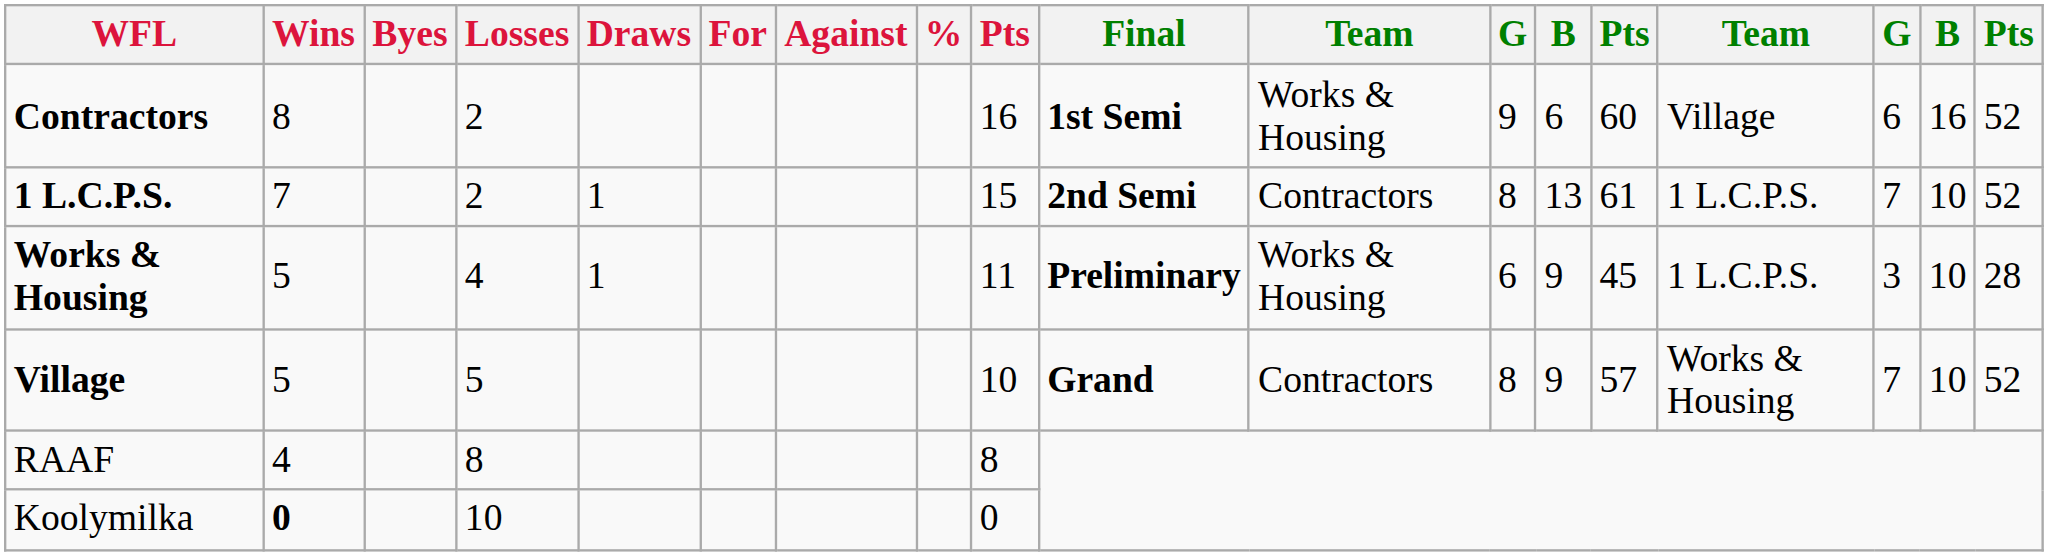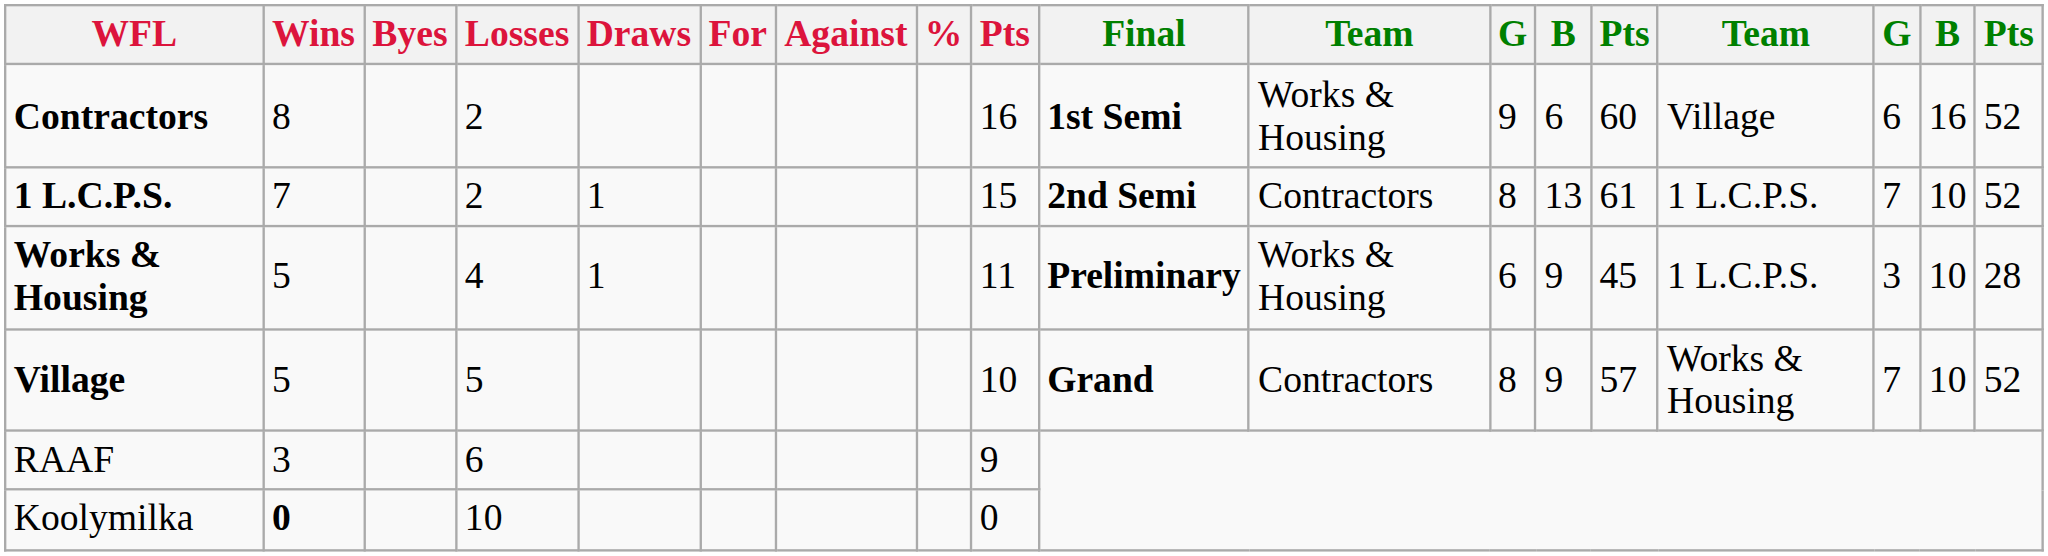 <table class="wikitable">
 <tr>
 <th style="color:crimson">WFL</th>
 <th style="color:crimson">Wins</th>
 <th style="color:crimson">Byes</th>
 <th style="color:crimson">Losses</th>
 <th style="color:crimson">Draws</th>
 <th style="color:crimson">For</th>
 <th style="color:crimson">Against</th>
 <th style="color:crimson">%</th>
 <th style="color:crimson">Pts</th>
 <th style="color:green">Final</th>
 <th style="color:green">Team</th>
 <th style="color:green">G</th>
 <th style="color:green">B</th>
 <th style="color:green">Pts</th>
 <th style="color:green">Team</th>
 <th style="color:green">G</th>
 <th style="color:green">B</th>
 <th style="color:green">Pts</th>
 </tr>
 <tr>
 <td><strong>	Contractors	</strong></td>
 <td>8</td>
 <td></td>
 <td>2</td>
 <td></td>
 <td></td>
 <td></td>
 <td></td>
 <td>16</td>
 <td><strong>1st Semi</strong></td>
 <td>Works & Housing</td>
 <td>9</td>
 <td>6</td>
 <td>60</td>
 <td>Village</td>
 <td>6</td>
 <td>16</td>
 <td>52</td>
 </tr>
 <tr>
 <td><strong>	1 L.C.P.S.	</strong></td>
 <td>7</td>
 <td></td>
 <td>2</td>
 <td>1</td>
 <td></td>
 <td></td>
 <td></td>
 <td>15</td>
 <td><strong>2nd Semi</strong></td>
 <td>Contractors</td>
 <td>8</td>
 <td>13</td>
 <td>61</td>
 <td>1 L.C.P.S.</td>
 <td>7</td>
 <td>10</td>
 <td>52</td>
 </tr>
 <tr>
 <td><strong>	Works & Housing	</strong></td>
 <td>5</td>
 <td></td>
 <td>4</td>
 <td>1</td>
 <td></td>
 <td></td>
 <td></td>
 <td>11</td>
 <td><strong>Preliminary</strong></td>
 <td>Works & Housing</td>
 <td>6</td>
 <td>9</td>
 <td>45</td>
 <td>1 L.C.P.S.</td>
 <td>3</td>
 <td>10</td>
 <td>28</td>
 </tr>
 <tr>
 <td><strong>	Village	</strong></td>
 <td>5</td>
 <td></td>
 <td>5</td>
 <td></td>
 <td></td>
 <td></td>
 <td></td>
 <td>10</td>
 <td><strong>Grand</strong></td>
 <td>Contractors</td>
 <td>8</td>
 <td>9</td>
 <td>57</td>
 <td>Works & Housing</td>
 <td>7</td>
 <td>10</td>
 <td>52</td>
 </tr>
 <tr>
 <td>RAAF</td>
-<td>4</td>
+<td>3</td>
 <td></td>
-<td>8</td>
+<td>6</td>
 <td></td>
 <td></td>
 <td></td>
 <td></td>
-<td>8</td>
+<td>9</td>
 </tr>
 <tr>
 <td>Koolymilka</td>
 <td><strong>0</strong></td>
 <td></td>
 <td>10</td>
 <td></td>
 <td></td>
 <td></td>
 <td></td>
 <td>0</td>
 </tr>
 </table>
